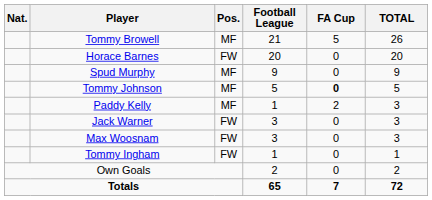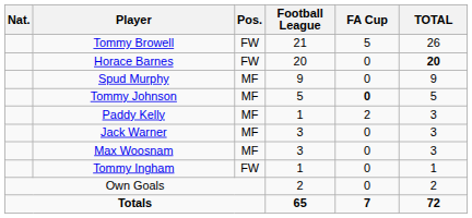 <table class="wikitable sortable alternance"  style="font-size:85%; text-align:center; line-height:14px; width:60%;">
 <tr>
 <th width=10>Nat.</th>
 <th scope="col" style="width:275px;">Player</th>
 <th width=10>Pos.</th>
 <th width=80>Football League</th>
 <th width=80>FA Cup</th>
 <th width=80>TOTAL</th>
 </tr>
 <tr>
 <td></td>
 <td><a href='#'>Tommy Browell</a></td>
-<td>MF</td>
+<td>FW</td>
 <td>21</td>
 <td>5</td>
 <td>26</td>
 </tr>
 <tr>
 <td></td>
 <td><a href='#'>Horace Barnes</a></td>
 <td>FW</td>
 <td>20</td>
 <td>0</td>
-<td>20</td>
+<td><strong>20</strong></td>
 </tr>
 <tr>
 <td></td>
 <td><a href='#'>Spud Murphy</a></td>
 <td>MF</td>
 <td>9</td>
 <td>0</td>
 <td>9</td>
 </tr>
 <tr>
 <td></td>
 <td><a href='#'>Tommy Johnson</a></td>
 <td>MF</td>
 <td>5</td>
 <td><strong>0</strong></td>
 <td>5</td>
 </tr>
 <tr>
 <td></td>
 <td><a href='#'>Paddy Kelly</a></td>
 <td>MF</td>
 <td>1</td>
 <td>2</td>
 <td>3</td>
 </tr>
 <tr>
 <td></td>
 <td><a href='#'>Jack Warner</a></td>
-<td>FW</td>
+<td>MF</td>
 <td>3</td>
 <td>0</td>
 <td>3</td>
 </tr>
 <tr>
 <td></td>
 <td><a href='#'>Max Woosnam</a></td>
-<td>FW</td>
+<td>MF</td>
 <td>3</td>
 <td>0</td>
 <td>3</td>
 </tr>
 <tr>
 <td></td>
 <td><a href='#'>Tommy Ingham</a></td>
 <td>FW</td>
 <td>1</td>
 <td>0</td>
 <td>1</td>
 </tr>
 <tr class="sortbottom">
 <td colspan="3">Own Goals</td>
 <td>2</td>
 <td>0</td>
 <td>2</td>
 </tr>
 <tr class="sortbottom">
 <td colspan="3"><strong>Totals</strong></td>
 <td><strong>65</strong></td>
 <td><strong>7</strong></td>
 <td><strong>72</strong></td>
 </tr>
 </table>
